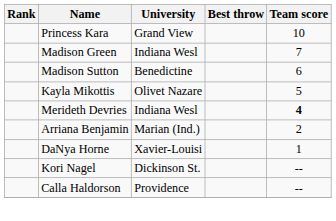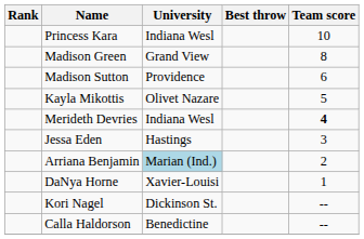 <table class="wikitable sortable" style="text-align:center">
 <tr>
 <th>Rank</th>
 <th>Name</th>
 <th>University</th>
 <th>Best throw</th>
 <th>Team score</th>
 </tr>
 <tr>
 <td></td>
 <td align=left>Princess Kara</td>
-<td align="left">Grand View</td>
+<td align="left">Indiana Wesl</td>
 <td><strong></strong></td>
 <td>10</td>
 </tr>
 <tr>
 <td></td>
 <td align=left>Madison Green</td>
-<td align="left">Indiana Wesl</td>
+<td align="left">Grand View</td>
 <td><strong></strong></td>
-<td>7</td>
+<td>8</td>
 </tr>
 <tr>
 <td></td>
 <td align=left>Madison Sutton</td>
-<td align="left">Benedictine</td>
+<td align="left">Providence</td>
 <td><strong></strong></td>
 <td>6</td>
 </tr>
 <tr>
 <td></td>
 <td align=left>Kayla Mikottis</td>
 <td align="left">Olivet Nazare</td>
 <td><strong></strong></td>
 <td>5</td>
 </tr>
 <tr>
 <td></td>
 <td align=left>Merideth Devries</td>
 <td align="left">Indiana Wesl</td>
 <td><strong></strong></td>
 <td><strong>4</strong></td>
 </tr>
 <tr>
 <td></td>
+<td align=left>Jessa Eden</td>
+<td align="left">Hastings</td>
+<td><strong></strong></td>
+<td>3</td>
+</tr>
+<tr>
+<td></td>
 <td align=left>Arriana Benjamin</td>
-<td align="left">Marian (Ind.)</td>
+<td align="left" style="background: lightblue;">Marian (Ind.)</td>
 <td><strong></strong></td>
 <td>2</td>
 </tr>
 <tr>
 <td></td>
 <td align=left>DaNya Horne</td>
 <td align="left">Xavier-Louisi</td>
 <td><strong></strong></td>
 <td>1</td>
 </tr>
 <tr>
 <td></td>
 <td align=left>Kori Nagel</td>
 <td align="left">Dickinson St.</td>
 <td><strong></strong></td>
 <td>--</td>
 </tr>
 <tr>
 <td></td>
 <td align=left>Calla Haldorson</td>
-<td align="left">Providence</td>
+<td align="left">Benedictine</td>
 <td><strong></strong></td>
 <td>--</td>
 </tr>
 <tr>
 </tr>
 </table>
